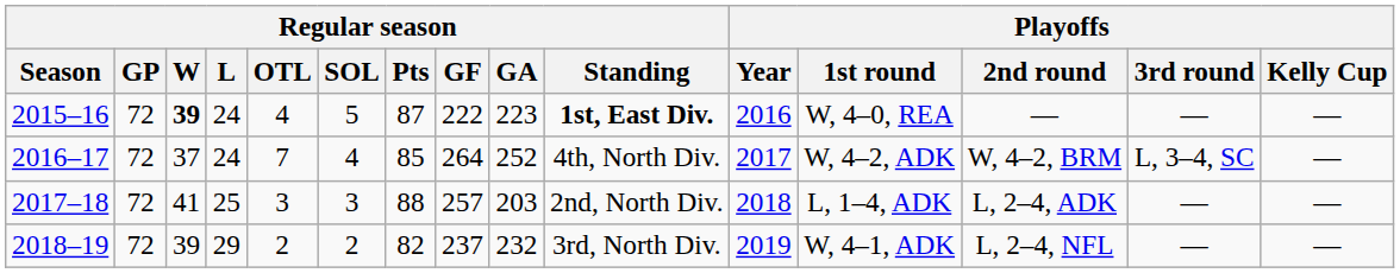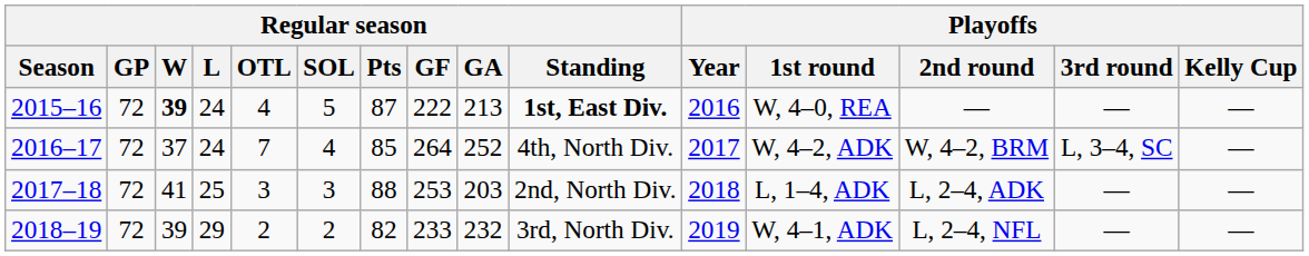 <table class="wikitable" style="text-align:center">
 <tr>
 <th colspan=10>Regular season</th>
 <th colspan=5>Playoffs</th>
 </tr>
 <tr>
 <th>Season</th>
 <th>GP</th>
 <th>W</th>
 <th>L</th>
 <th>OTL</th>
 <th>SOL</th>
 <th>Pts</th>
 <th>GF</th>
 <th>GA</th>
 <th>Standing</th>
 <th>Year</th>
 <th>1st round</th>
 <th>2nd round</th>
 <th>3rd round</th>
 <th>Kelly Cup</th>
 </tr>
 <tr>
 <td><a href='#'>2015–16</a></td>
 <td>72</td>
 <td><strong>39</strong></td>
 <td>24</td>
 <td>4</td>
 <td>5</td>
 <td>87</td>
 <td>222</td>
-<td>223</td>
+<td>213</td>
 <td><strong>1st, East Div.</strong></td>
 <td><a href='#'>2016</a></td>
 <td>W, 4–0, <a href='#'>REA</a></td>
 <td>—</td>
 <td>—</td>
 <td>—</td>
 </tr>
 <tr>
 <td><a href='#'>2016–17</a></td>
 <td>72</td>
 <td>37</td>
 <td>24</td>
 <td>7</td>
 <td>4</td>
 <td>85</td>
 <td>264</td>
 <td>252</td>
 <td>4th, North Div.</td>
 <td><a href='#'>2017</a></td>
 <td>W, 4–2, <a href='#'>ADK</a></td>
 <td>W, 4–2, <a href='#'>BRM</a></td>
 <td>L, 3–4, <a href='#'>SC</a></td>
 <td>—</td>
 </tr>
 <tr>
 <td><a href='#'>2017–18</a></td>
 <td>72</td>
 <td>41</td>
 <td>25</td>
 <td>3</td>
 <td>3</td>
 <td>88</td>
-<td>257</td>
+<td>253</td>
 <td>203</td>
 <td>2nd, North Div.</td>
 <td><a href='#'>2018</a></td>
 <td>L, 1–4, <a href='#'>ADK</a></td>
 <td>L, 2–4, <a href='#'>ADK</a></td>
 <td>—</td>
 <td>—</td>
 </tr>
 <tr>
 <td><a href='#'>2018–19</a></td>
 <td>72</td>
 <td>39</td>
 <td>29</td>
 <td>2</td>
 <td>2</td>
 <td>82</td>
-<td>237</td>
+<td>233</td>
 <td>232</td>
 <td>3rd, North Div.</td>
 <td><a href='#'>2019</a></td>
 <td>W, 4–1, <a href='#'>ADK</a></td>
 <td>L, 2–4, <a href='#'>NFL</a></td>
 <td>—</td>
 <td>—</td>
 </tr>
 </table>
